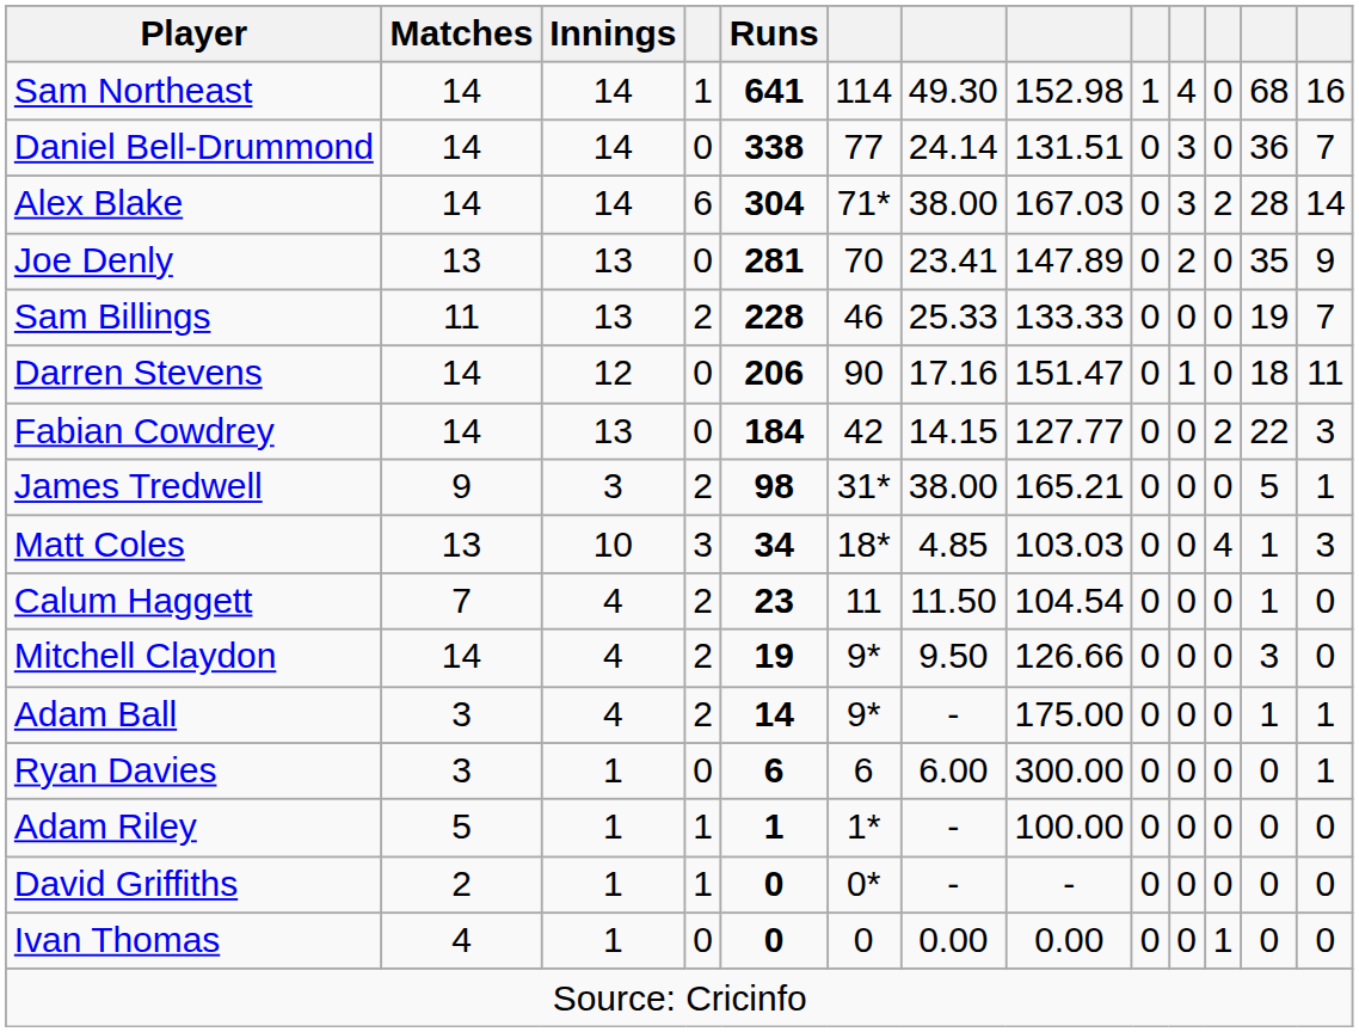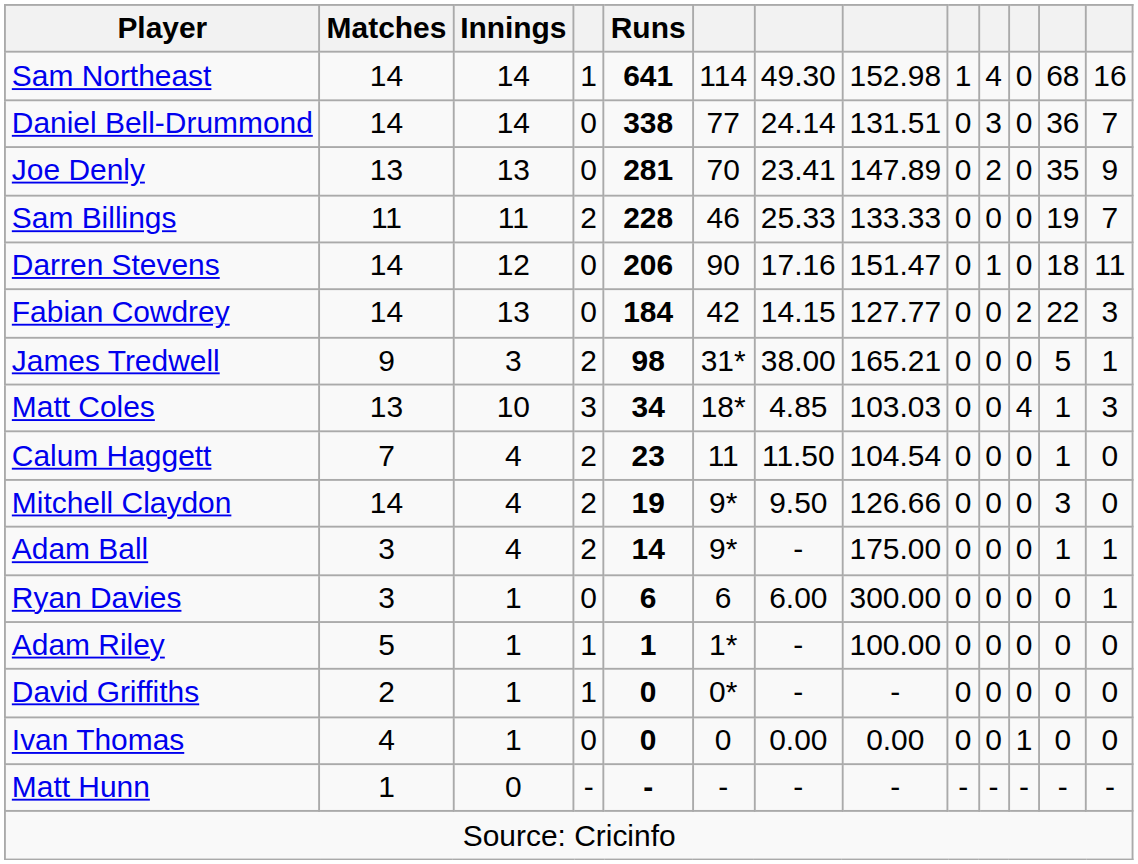 <table class="wikitable" style="text-align:center">
 <tr>
 <th>Player</th>
 <th>Matches</th>
 <th>Innings</th>
 <th></th>
 <th>Runs</th>
 <th></th>
 <th></th>
 <th></th>
 <th></th>
 <th></th>
 <th></th>
 <th></th>
 <th></th>
 </tr>
 <tr>
 <td align="left"><a href='#'>Sam Northeast</a></td>
 <td>14</td>
 <td>14</td>
 <td>1</td>
 <td><strong>641</strong></td>
 <td>114</td>
 <td>49.30</td>
 <td>152.98</td>
 <td>1</td>
 <td>4</td>
 <td>0</td>
 <td>68</td>
 <td>16</td>
 </tr>
 <tr>
 <td align="left"><a href='#'>Daniel Bell-Drummond</a></td>
 <td>14</td>
 <td>14</td>
 <td>0</td>
 <td><strong>338</strong></td>
 <td>77</td>
 <td>24.14</td>
 <td>131.51</td>
 <td>0</td>
 <td>3</td>
 <td>0</td>
 <td>36</td>
 <td>7</td>
 </tr>
 <tr>
-<td align="left"><a href='#'>Alex Blake</a></td>
-<td>14</td>
-<td>14</td>
-<td>6</td>
-<td><strong>304</strong></td>
-<td>71*</td>
-<td>38.00</td>
-<td>167.03</td>
-<td>0</td>
-<td>3</td>
-<td>2</td>
-<td>28</td>
-<td>14</td>
-</tr>
-<tr>
 <td align="left"><a href='#'>Joe Denly</a></td>
 <td>13</td>
 <td>13</td>
 <td>0</td>
 <td><strong>281</strong></td>
 <td>70</td>
 <td>23.41</td>
 <td>147.89</td>
 <td>0</td>
 <td>2</td>
 <td>0</td>
 <td>35</td>
 <td>9</td>
 </tr>
 <tr>
 <td align="left"><a href='#'>Sam Billings</a></td>
 <td>11</td>
-<td>13</td>
+<td>11</td>
 <td>2</td>
 <td><strong>228</strong></td>
 <td>46</td>
 <td>25.33</td>
 <td>133.33</td>
 <td>0</td>
 <td>0</td>
 <td>0</td>
 <td>19</td>
 <td>7</td>
 </tr>
 <tr>
 <td align="left"><a href='#'>Darren Stevens</a></td>
 <td>14</td>
 <td>12</td>
 <td>0</td>
 <td><strong>206</strong></td>
 <td>90</td>
 <td>17.16</td>
 <td>151.47</td>
 <td>0</td>
 <td>1</td>
 <td>0</td>
 <td>18</td>
 <td>11</td>
 </tr>
 <tr>
 <td align="left"><a href='#'>Fabian Cowdrey</a></td>
 <td>14</td>
 <td>13</td>
 <td>0</td>
 <td><strong>184</strong></td>
 <td>42</td>
 <td>14.15</td>
 <td>127.77</td>
 <td>0</td>
 <td>0</td>
 <td>2</td>
 <td>22</td>
 <td>3</td>
 </tr>
 <tr>
 <td align="left"><a href='#'>James Tredwell</a></td>
 <td>9</td>
 <td>3</td>
 <td>2</td>
 <td><strong>98</strong></td>
 <td>31*</td>
 <td>38.00</td>
 <td>165.21</td>
 <td>0</td>
 <td>0</td>
 <td>0</td>
 <td>5</td>
 <td>1</td>
 </tr>
 <tr>
 <td align="left"><a href='#'>Matt Coles</a></td>
 <td>13</td>
 <td>10</td>
 <td>3</td>
 <td><strong>34</strong></td>
 <td>18*</td>
 <td>4.85</td>
 <td>103.03</td>
 <td>0</td>
 <td>0</td>
 <td>4</td>
 <td>1</td>
 <td>3</td>
 </tr>
 <tr>
 <td align="left"><a href='#'>Calum Haggett</a></td>
 <td>7</td>
 <td>4</td>
 <td>2</td>
 <td><strong>23</strong></td>
 <td>11</td>
 <td>11.50</td>
 <td>104.54</td>
 <td>0</td>
 <td>0</td>
 <td>0</td>
 <td>1</td>
 <td>0</td>
 </tr>
 <tr>
 <td align="left"><a href='#'>Mitchell Claydon</a></td>
 <td>14</td>
 <td>4</td>
 <td>2</td>
 <td><strong>19</strong></td>
 <td>9*</td>
 <td>9.50</td>
 <td>126.66</td>
 <td>0</td>
 <td>0</td>
 <td>0</td>
 <td>3</td>
 <td>0</td>
 </tr>
 <tr>
 <td align="left"><a href='#'>Adam Ball</a></td>
 <td>3</td>
 <td>4</td>
 <td>2</td>
 <td><strong>14</strong></td>
 <td>9*</td>
 <td>-</td>
 <td>175.00</td>
 <td>0</td>
 <td>0</td>
 <td>0</td>
 <td>1</td>
 <td>1</td>
 </tr>
 <tr>
 <td align="left"><a href='#'>Ryan Davies</a></td>
 <td>3</td>
 <td>1</td>
 <td>0</td>
 <td><strong>6</strong></td>
 <td>6</td>
 <td>6.00</td>
 <td>300.00</td>
 <td>0</td>
 <td>0</td>
 <td>0</td>
 <td>0</td>
 <td>1</td>
 </tr>
 <tr>
 <td align="left"><a href='#'>Adam Riley</a></td>
 <td>5</td>
 <td>1</td>
 <td>1</td>
 <td><strong>1</strong></td>
 <td>1*</td>
 <td>-</td>
 <td>100.00</td>
 <td>0</td>
 <td>0</td>
 <td>0</td>
 <td>0</td>
 <td>0</td>
 </tr>
 <tr>
 <td align="left"><a href='#'>David Griffiths</a></td>
 <td>2</td>
 <td>1</td>
 <td>1</td>
 <td><strong>0</strong></td>
 <td>0*</td>
 <td>-</td>
 <td>-</td>
 <td>0</td>
 <td>0</td>
 <td>0</td>
 <td>0</td>
 <td>0</td>
 </tr>
 <tr>
 <td align="left"><a href='#'>Ivan Thomas</a></td>
 <td>4</td>
 <td>1</td>
 <td>0</td>
 <td><strong>0</strong></td>
 <td>0</td>
 <td>0.00</td>
 <td>0.00</td>
 <td>0</td>
 <td>0</td>
 <td>1</td>
 <td>0</td>
 <td>0</td>
 </tr>
 <tr>
+<td align="left"><a href='#'>Matt Hunn</a></td>
+<td>1</td>
+<td>0</td>
+<td>-</td>
+<td><strong>-</strong></td>
+<td>-</td>
+<td>-</td>
+<td>-</td>
+<td>-</td>
+<td>-</td>
+<td>-</td>
+<td>-</td>
+<td>-</td>
+</tr>
+<tr>
 <td colspan="13">Source: Cricinfo</td>
 </tr>
 </table>
